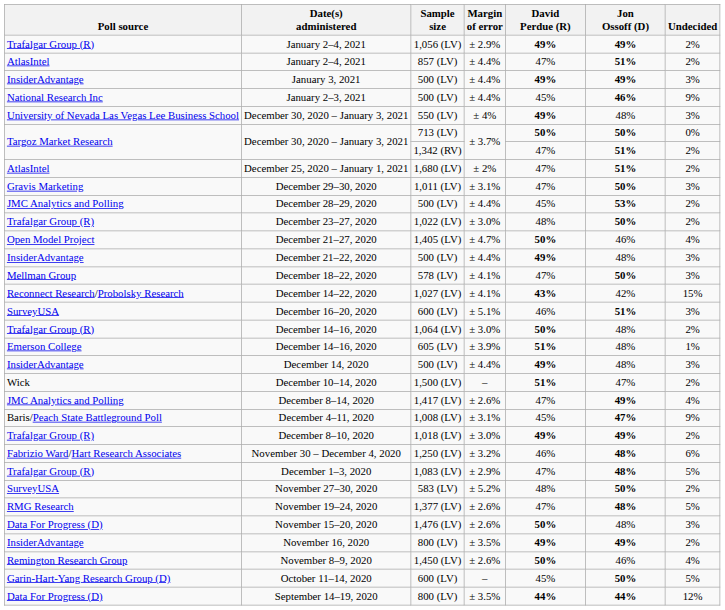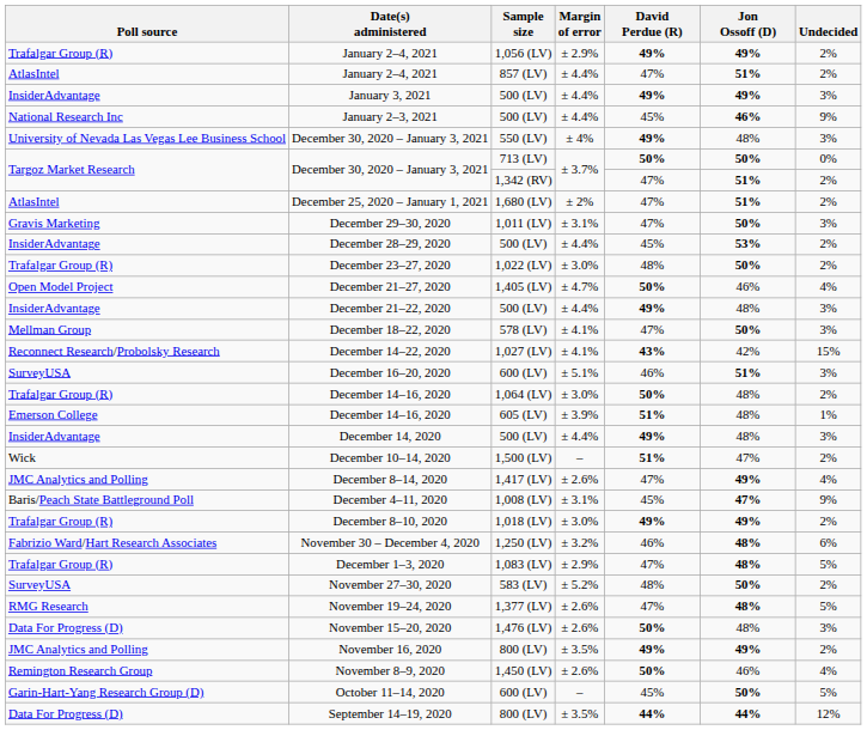 <table class="wikitable" style="font-size:90%;text-align:center;">
 <tr valign=bottom>
 <th>Poll source</th>
 <th>Date(s)<br>administered</th>
 <th>Sample<br>size</th>
 <th>Margin<br>of error</th>
 <th style="width:100px;">David<br>Perdue (R)</th>
 <th style="width:100px;">Jon<br>Ossoff (D)</th>
 <th>Undecided</th>
 </tr>
 <tr>
 <td style="text-align:left;"><a href='#'>Trafalgar Group (R)</a></td>
 <td>January 2–4, 2021</td>
 <td>1,056 (LV)</td>
 <td>± 2.9%</td>
 <td><strong>49%</strong></td>
 <td><strong>49%</strong></td>
 <td>2%</td>
 </tr>
 <tr>
 <td style="text-align:left;"><a href='#'>AtlasIntel</a></td>
 <td>January 2–4, 2021</td>
 <td>857 (LV)</td>
 <td>± 4.4%</td>
 <td>47%</td>
 <td><strong>51%</strong></td>
 <td>2%</td>
 </tr>
 <tr>
 <td style="text-align:left;"><a href='#'>InsiderAdvantage</a></td>
 <td>January 3, 2021</td>
 <td>500 (LV)</td>
 <td>± 4.4%</td>
 <td><strong>49%</strong></td>
 <td><strong>49%</strong></td>
 <td>3%</td>
 </tr>
 <tr>
 <td style="text-align:left;"><a href='#'>National Research Inc</a></td>
 <td>January 2–3, 2021</td>
 <td>500 (LV)</td>
 <td>± 4.4%</td>
 <td>45%</td>
 <td><strong>46%</strong></td>
 <td>9%</td>
 </tr>
 <tr>
 <td style="text-align:left;"><a href='#'>University of Nevada Las Vegas Lee Business School</a></td>
 <td>December 30, 2020 – January 3, 2021</td>
 <td>550 (LV)</td>
 <td>± 4%</td>
 <td><strong>49%</strong></td>
 <td>48%</td>
 <td>3%</td>
 </tr>
 <tr>
 <td rowspan=2 style="text-align:left;"><a href='#'>Targoz Market Research</a></td>
 <td rowspan=2>December 30, 2020 – January 3, 2021</td>
 <td>713 (LV)</td>
 <td rowspan=2>± 3.7%</td>
 <td><strong>50%</strong></td>
 <td><strong>50%</strong></td>
 <td>0%</td>
 </tr>
 <tr>
 <td>1,342 (RV)</td>
 <td>47%</td>
 <td><strong>51%</strong></td>
 <td>2%</td>
 </tr>
 <tr>
 <td style="text-align:left;"><a href='#'>AtlasIntel</a></td>
 <td>December 25, 2020 – January 1, 2021</td>
 <td>1,680 (LV)</td>
 <td>± 2%</td>
 <td>47%</td>
 <td><strong>51%</strong></td>
 <td>2%</td>
 </tr>
 <tr>
 <td style="text-align:left;"><a href='#'>Gravis Marketing</a></td>
 <td>December 29–30, 2020</td>
 <td>1,011 (LV)</td>
 <td>± 3.1%</td>
 <td>47%</td>
 <td><strong>50%</strong></td>
 <td>3%</td>
 </tr>
 <tr>
-<td style="text-align:left;"><a href='#'>JMC Analytics and Polling</a></td>
+<td style="text-align:left;"><a href='#'>InsiderAdvantage</a></td>
 <td>December 28–29, 2020</td>
 <td>500 (LV)</td>
 <td>± 4.4%</td>
 <td>45%</td>
 <td><strong>53%</strong></td>
 <td>2%</td>
 </tr>
 <tr>
 <td style="text-align:left;"><a href='#'>Trafalgar Group (R)</a></td>
 <td>December 23–27, 2020</td>
 <td>1,022 (LV)</td>
 <td>± 3.0%</td>
 <td>48%</td>
 <td><strong>50%</strong></td>
 <td>2%</td>
 </tr>
 <tr>
 <td style="text-align:left;"><a href='#'>Open Model Project</a></td>
 <td>December 21–27, 2020</td>
 <td>1,405 (LV)</td>
 <td>± 4.7%</td>
 <td><strong>50%</strong></td>
 <td>46%</td>
 <td>4%</td>
 </tr>
 <tr>
 <td style="text-align:left;"><a href='#'>InsiderAdvantage</a></td>
 <td>December 21–22, 2020</td>
 <td>500 (LV)</td>
 <td>± 4.4%</td>
 <td><strong>49%</strong></td>
 <td>48%</td>
 <td>3%</td>
 </tr>
 <tr>
 <td style="text-align:left;"><a href='#'>Mellman Group</a></td>
 <td>December 18–22, 2020</td>
 <td>578 (LV)</td>
 <td>± 4.1%</td>
 <td>47%</td>
 <td><strong>50%</strong></td>
 <td>3%</td>
 </tr>
 <tr>
 <td style="text-align:left;"><a href='#'>Reconnect Research</a>/<a href='#'>Probolsky Research</a></td>
 <td>December 14–22, 2020</td>
 <td>1,027 (LV)</td>
 <td>± 4.1%</td>
 <td><strong>43%</strong></td>
 <td>42%</td>
 <td>15%</td>
 </tr>
 <tr>
 <td style="text-align:left;"><a href='#'>SurveyUSA</a></td>
 <td>December 16–20, 2020</td>
 <td>600 (LV)</td>
 <td>± 5.1%</td>
 <td>46%</td>
 <td><strong>51%</strong></td>
 <td>3%</td>
 </tr>
 <tr>
 <td style="text-align:left;"><a href='#'>Trafalgar Group (R)</a></td>
 <td>December 14–16, 2020</td>
 <td>1,064 (LV)</td>
 <td>± 3.0%</td>
 <td><strong>50%</strong></td>
 <td>48%</td>
 <td>2%</td>
 </tr>
 <tr>
 <td style="text-align:left;"><a href='#'>Emerson College</a></td>
 <td>December 14–16, 2020</td>
 <td>605 (LV)</td>
 <td>± 3.9%</td>
 <td><strong>51%</strong></td>
 <td>48%</td>
 <td>1%</td>
 </tr>
 <tr>
 <td style="text-align:left;"><a href='#'>InsiderAdvantage</a></td>
 <td>December 14, 2020</td>
 <td>500 (LV)</td>
 <td>± 4.4%</td>
 <td><strong>49%</strong></td>
 <td>48%</td>
 <td>3%</td>
 </tr>
 <tr>
 <td style="text-align:left;">Wick</td>
 <td>December 10–14, 2020</td>
 <td>1,500 (LV)</td>
 <td>–</td>
 <td><strong>51%</strong></td>
 <td>47%</td>
 <td>2%</td>
 </tr>
 <tr>
 <td style="text-align:left;"><a href='#'>JMC Analytics and Polling</a></td>
 <td>December 8–14, 2020</td>
 <td>1,417 (LV)</td>
 <td>± 2.6%</td>
 <td>47%</td>
 <td><strong>49%</strong></td>
 <td>4%</td>
 </tr>
 <tr>
 <td style="text-align:left;">Baris/<a href='#'>Peach State Battleground Poll</a></td>
 <td>December 4–11, 2020</td>
 <td>1,008 (LV)</td>
 <td>± 3.1%</td>
 <td>45%</td>
 <td><strong>47%</strong></td>
 <td>9%</td>
 </tr>
 <tr>
 <td style="text-align:left;"><a href='#'>Trafalgar Group (R)</a></td>
 <td>December 8–10, 2020</td>
 <td>1,018 (LV)</td>
 <td>± 3.0%</td>
 <td><strong>49%</strong></td>
 <td><strong>49%</strong></td>
 <td>2%</td>
 </tr>
 <tr>
 <td style="text-align:left;"><a href='#'>Fabrizio Ward</a>/<a href='#'>Hart Research Associates</a></td>
 <td>November 30 – December 4, 2020</td>
 <td>1,250 (LV)</td>
 <td>± 3.2%</td>
 <td>46%</td>
 <td><strong>48%</strong></td>
 <td>6%</td>
 </tr>
 <tr>
 <td style="text-align:left;"><a href='#'>Trafalgar Group (R)</a></td>
 <td>December 1–3, 2020</td>
 <td>1,083 (LV)</td>
 <td>± 2.9%</td>
 <td>47%</td>
 <td><strong>48%</strong></td>
 <td>5%</td>
 </tr>
 <tr>
 <td style="text-align:left;"><a href='#'>SurveyUSA</a></td>
 <td>November 27–30, 2020</td>
 <td>583 (LV)</td>
 <td>± 5.2%</td>
 <td>48%</td>
 <td><strong>50%</strong></td>
 <td>2%</td>
 </tr>
 <tr>
 <td style="text-align:left;"><a href='#'>RMG Research</a></td>
 <td>November 19–24, 2020</td>
 <td>1,377 (LV)</td>
 <td>± 2.6%</td>
 <td>47%</td>
 <td><strong>48%</strong></td>
 <td>5%</td>
 </tr>
 <tr>
 <td style="text-align:left;"><a href='#'>Data For Progress (D)</a></td>
 <td>November 15–20, 2020</td>
 <td>1,476 (LV)</td>
 <td>± 2.6%</td>
 <td><strong>50%</strong></td>
 <td>48%</td>
 <td>3%</td>
 </tr>
 <tr>
-<td style="text-align:left;"><a href='#'>InsiderAdvantage</a></td>
+<td style="text-align:left;"><a href='#'>JMC Analytics and Polling</a></td>
 <td>November 16, 2020</td>
 <td>800 (LV)</td>
 <td>± 3.5%</td>
 <td><strong>49%</strong></td>
 <td><strong>49%</strong></td>
 <td>2%</td>
 </tr>
 <tr>
 <td style="text-align:left;"><a href='#'>Remington Research Group</a></td>
 <td>November 8–9, 2020</td>
 <td>1,450 (LV)</td>
 <td>± 2.6%</td>
 <td><strong>50%</strong></td>
 <td>46%</td>
 <td>4%</td>
 </tr>
 <tr>
 <td style="text-align:left;"><a href='#'>Garin-Hart-Yang Research Group (D)</a></td>
 <td>October 11–14, 2020</td>
 <td>600 (LV)</td>
 <td>–</td>
 <td>45%</td>
 <td><strong>50%</strong></td>
 <td>5%</td>
 </tr>
 <tr>
 <td style="text-align:left;"><a href='#'>Data For Progress (D)</a></td>
 <td>September 14–19, 2020</td>
 <td>800 (LV)</td>
 <td>± 3.5%</td>
 <td><strong>44%</strong></td>
 <td><strong>44%</strong></td>
 <td>12%</td>
 </tr>
 </table>
